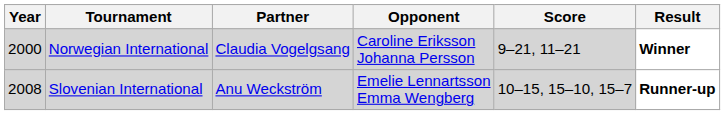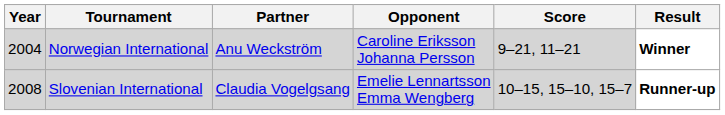 <table class="sortable wikitable" style="font-size: 90%;">
 <tr>
 <th>Year</th>
 <th>Tournament</th>
 <th>Partner</th>
 <th>Opponent</th>
 <th>Score</th>
 <th>Result</th>
 </tr>
 <tr style="background:#D5D5D5">
-<td align="center">2000</td>
+<td align="center">2004</td>
 <td align="left"><a href='#'>Norwegian International</a></td>
-<td align="left"> <a href='#'>Claudia Vogelgsang</a></td>
+<td align="left"> <a href='#'>Anu Weckström</a></td>
 <td align="left"> <a href='#'>Caroline Eriksson</a><br> <a href='#'>Johanna Persson</a></td>
 <td align="left">9–21, 11–21</td>
 <td style="text-align:left; background:white"> <strong>Winner</strong></td>
 </tr>
 <tr style="background:#D5D5D5">
 <td align="center">2008</td>
 <td align="left"><a href='#'>Slovenian International</a></td>
-<td align="left"> <a href='#'>Anu Weckström</a></td>
+<td align="left"> <a href='#'>Claudia Vogelgsang</a></td>
 <td align="left"> <a href='#'>Emelie Lennartsson</a><br> <a href='#'>Emma Wengberg</a></td>
 <td align="left">10–15, 15–10, 15–7</td>
 <td style="text-align:left; background:white"> <strong>Runner-up</strong></td>
 </tr>
 </table>
